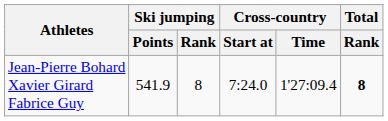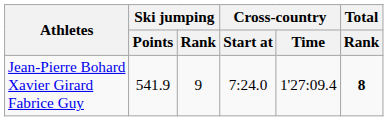 <table class="wikitable" border="1" style="font-size:90%">
 <tr>
 <th rowspan="2">Athletes</th>
 <th colspan="2">Ski jumping</th>
 <th colspan="2">Cross-country</th>
 <th>Total</th>
 </tr>
 <tr>
 <th>Points</th>
 <th>Rank</th>
 <th>Start at</th>
 <th>Time</th>
 <th>Rank</th>
 </tr>
 <tr>
 <td><a href='#'>Jean-Pierre Bohard</a><br><a href='#'>Xavier Girard</a><br><a href='#'>Fabrice Guy</a></td>
 <td align=center>541.9</td>
-<td align=center>8</td>
+<td align=center>9</td>
 <td align=center>7:24.0</td>
 <td align=center>1'27:09.4</td>
 <td align=center><strong>8</strong></td>
 </tr>
 </table>
